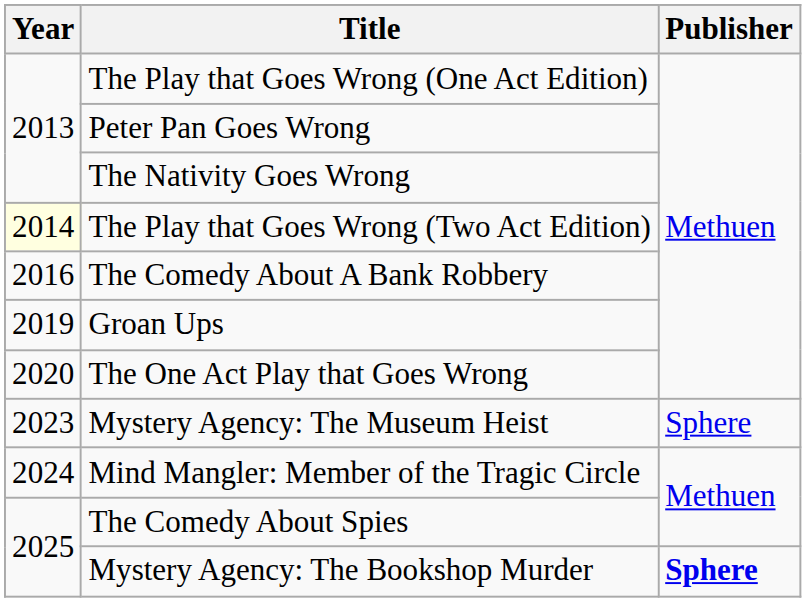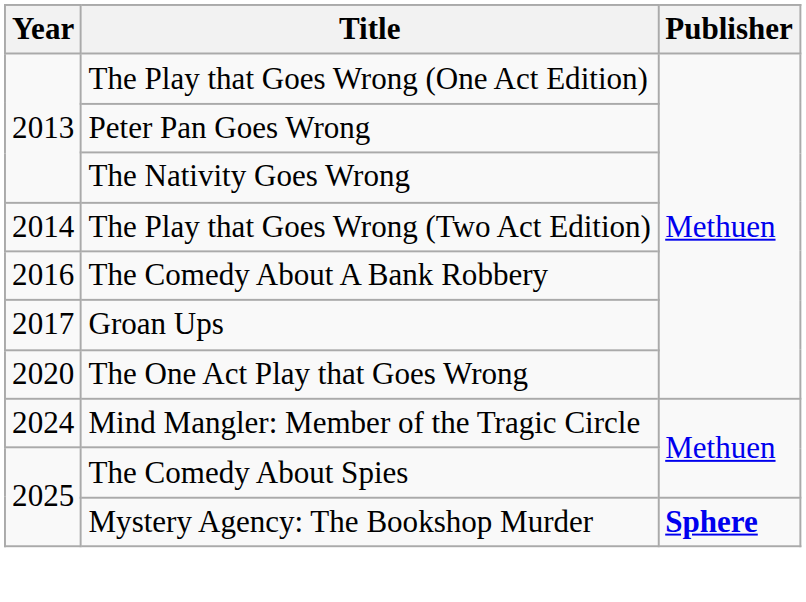 <table class="wikitable">
 <tr>
 <th>Year</th>
 <th>Title</th>
 <th>Publisher</th>
 </tr>
 <tr>
 <td rowspan="3">2013</td>
 <td>The Play that Goes Wrong (One Act Edition)</td>
 <td rowspan="7"><a href='#'>Methuen</a></td>
 </tr>
 <tr>
 <td>Peter Pan Goes Wrong</td>
 </tr>
 <tr>
 <td>The Nativity Goes Wrong</td>
 </tr>
 <tr>
-<td style="background: lightyellow;">2014</td>
+<td>2014</td>
 <td>The Play that Goes Wrong (Two Act Edition)</td>
 </tr>
 <tr>
 <td>2016</td>
 <td>The Comedy About A Bank Robbery</td>
 </tr>
 <tr>
-<td>2019</td>
+<td>2017</td>
 <td>Groan Ups</td>
 </tr>
 <tr>
 <td>2020</td>
 <td>The One Act Play that Goes Wrong</td>
-</tr>
-<tr>
-<td>2023</td>
-<td>Mystery Agency: The Museum Heist</td>
-<td><a href='#'>Sphere</a></td>
 </tr>
 <tr>
 <td>2024</td>
 <td>Mind Mangler: Member of the Tragic Circle</td>
 <td rowspan="2"><a href='#'>Methuen</a></td>
 </tr>
 <tr>
 <td rowspan="2">2025</td>
 <td>The Comedy About Spies</td>
 </tr>
 <tr>
 <td>Mystery Agency: The Bookshop Murder</td>
 <td><strong><a href='#'>Sphere</a></strong></td>
 </tr>
 </table>
